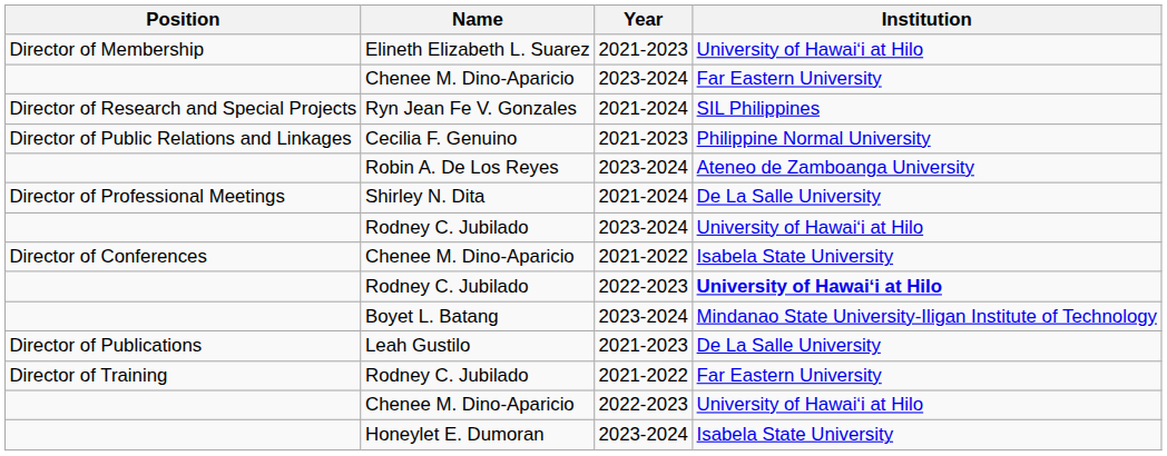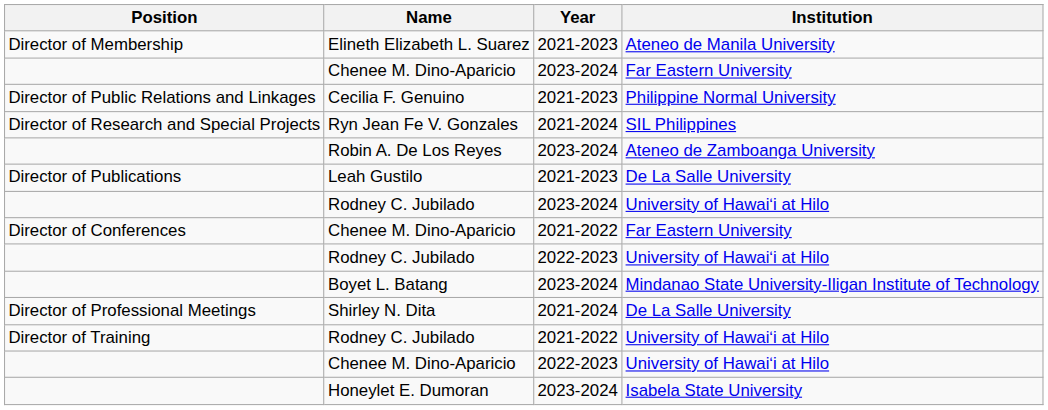 <table class=wikitable>
 <tr>
 <th>Position</th>
 <th>Name</th>
 <th>Year</th>
 <th>Institution</th>
 </tr>
 <tr>
 <td>Director of Membership</td>
 <td>Elineth Elizabeth L. Suarez</td>
 <td>2021-2023</td>
-<td><a href='#'>University of Hawaiʻi at Hilo</a></td>
+<td><a href='#'>Ateneo de Manila University</a></td>
 </tr>
 <tr>
 <td></td>
 <td>Chenee M. Dino-Aparicio</td>
 <td>2023-2024</td>
 <td><a href='#'>Far Eastern University</a></td>
 </tr>
 <tr>
+<td>Director of Public Relations and Linkages</td>
+<td>Cecilia F. Genuino</td>
+<td>2021-2023</td>
+<td><a href='#'>Philippine Normal University</a></td>
+</tr>
+<tr>
 <td>Director of Research and Special Projects</td>
 <td>Ryn Jean Fe V. Gonzales</td>
 <td>2021-2024</td>
 <td><a href='#'>SIL Philippines</a></td>
-</tr>
-<tr>
-<td>Director of Public Relations and Linkages</td>
-<td>Cecilia F. Genuino</td>
-<td>2021-2023</td>
-<td><a href='#'>Philippine Normal University</a></td>
 </tr>
 <tr>
 <td></td>
 <td>Robin A. De Los Reyes</td>
 <td>2023-2024</td>
 <td><a href='#'>Ateneo de Zamboanga University</a></td>
 </tr>
 <tr>
-<td>Director of Professional Meetings</td>
-<td>Shirley N. Dita</td>
-<td>2021-2024</td>
+<td>Director of Publications</td>
+<td>Leah Gustilo</td>
+<td>2021-2023</td>
 <td><a href='#'>De La Salle University</a></td>
 </tr>
 <tr>
 <td></td>
 <td>Rodney C. Jubilado</td>
 <td>2023-2024</td>
 <td><a href='#'>University of Hawaiʻi at Hilo</a></td>
 </tr>
 <tr>
 <td>Director of Conferences</td>
 <td>Chenee M. Dino-Aparicio</td>
 <td>2021-2022</td>
-<td><a href='#'>Isabela State University</a></td>
+<td><a href='#'>Far Eastern University</a></td>
 </tr>
 <tr>
 <td></td>
 <td>Rodney C. Jubilado</td>
 <td>2022-2023</td>
-<td><strong><a href='#'>University of Hawaiʻi at Hilo</a></strong></td>
+<td><a href='#'>University of Hawaiʻi at Hilo</a></td>
 </tr>
 <tr>
 <td></td>
 <td>Boyet L. Batang</td>
 <td>2023-2024</td>
 <td><a href='#'>Mindanao State University-Iligan Institute of Technology</a></td>
 </tr>
 <tr>
-<td>Director of Publications</td>
-<td>Leah Gustilo</td>
-<td>2021-2023</td>
+<td>Director of Professional Meetings</td>
+<td>Shirley N. Dita</td>
+<td>2021-2024</td>
 <td><a href='#'>De La Salle University</a></td>
 </tr>
 <tr>
 <td>Director of Training</td>
 <td>Rodney C. Jubilado</td>
 <td>2021-2022</td>
-<td><a href='#'>Far Eastern University</a></td>
+<td><a href='#'>University of Hawaiʻi at Hilo</a></td>
 </tr>
 <tr>
 <td></td>
 <td>Chenee M. Dino-Aparicio</td>
 <td>2022-2023</td>
 <td><a href='#'>University of Hawaiʻi at Hilo</a></td>
 </tr>
 <tr>
 <td></td>
 <td>Honeylet E. Dumoran</td>
 <td>2023-2024</td>
 <td><a href='#'>Isabela State University</a></td>
 </tr>
 </table>
